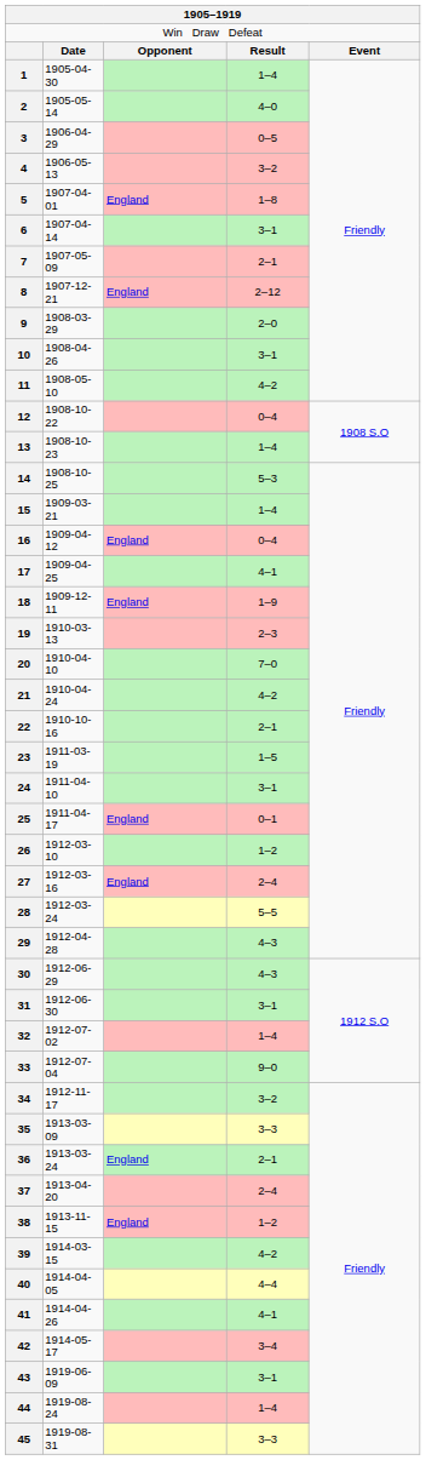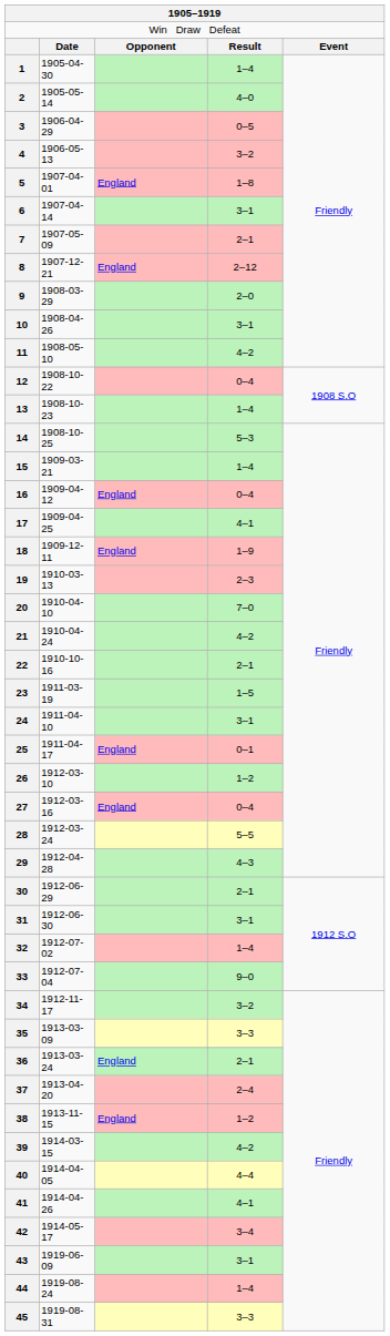 <table class="wikitable collapsible collapsed" style="font-size: 90%; min-width: 520px;">
 <tr>
 <th colspan="5" width="400">1905–1919</th>
 </tr>
 <tr>
 <td align="center" colspan="5"> Win   Draw   Defeat</td>
 </tr>
 <tr>
 <th></th>
 <th width=70>Date</th>
 <th>Opponent</th>
 <th>Result</th>
 <th>Event</th>
 </tr>
 <tr>
 <th>1</th>
 <td>1905-04-30</td>
 <td bgcolor="#bbf3bb"></td>
 <td bgcolor="#bbf3bb" align="center">1–4</td>
 <td rowspan="11" align="center"><a href='#'>Friendly</a></td>
 </tr>
 <tr>
 <th>2</th>
 <td>1905-05-14</td>
 <td bgcolor="#bbf3bb"></td>
 <td bgcolor="#bbf3bb" align="center">4–0</td>
 </tr>
 <tr>
 <th>3</th>
 <td>1906-04-29</td>
 <td bgcolor="#ffbbbb"></td>
 <td bgcolor="#ffbbbb" align="center">0–5</td>
 </tr>
 <tr>
 <th>4</th>
 <td>1906-05-13</td>
 <td bgcolor="#ffbbbb"></td>
 <td bgcolor="#ffbbbb" align="center">3–2</td>
 </tr>
 <tr>
 <th>5</th>
 <td>1907-04-01</td>
 <td bgcolor="#ffbbbb"> <a href='#'>England</a></td>
 <td bgcolor="#ffbbbb" align="center">1–8</td>
 </tr>
 <tr>
 <th>6</th>
 <td>1907-04-14</td>
 <td bgcolor="#bbf3bb"></td>
 <td bgcolor="#bbf3bb" align="center">3–1</td>
 </tr>
 <tr>
 <th>7</th>
 <td>1907-05-09</td>
 <td bgcolor="#ffbbbb"></td>
 <td bgcolor="#ffbbbb" align="center">2–1</td>
 </tr>
 <tr>
 <th>8</th>
 <td>1907-12-21</td>
 <td bgcolor="#ffbbbb"> <a href='#'>England</a></td>
 <td bgcolor="#ffbbbb" align="center">2–12</td>
 </tr>
 <tr>
 <th>9</th>
 <td>1908-03-29</td>
 <td bgcolor="#bbf3bb"></td>
 <td bgcolor="#bbf3bb" align="center">2–0</td>
 </tr>
 <tr>
 <th>10</th>
 <td>1908-04-26</td>
 <td bgcolor="#bbf3bb"></td>
 <td bgcolor="#bbf3bb" align="center">3–1</td>
 </tr>
 <tr>
 <th>11</th>
 <td>1908-05-10</td>
 <td bgcolor="#bbf3bb"></td>
 <td bgcolor="#bbf3bb" align="center">4–2</td>
 </tr>
 <tr>
 <th>12</th>
 <td>1908-10-22</td>
 <td bgcolor="#ffbbbb"></td>
 <td bgcolor="#ffbbbb" align="center">0–4</td>
 <td rowspan="2" align="center"> <a href='#'>1908 S.O</a></td>
 </tr>
 <tr>
 <th>13</th>
 <td>1908-10-23</td>
 <td bgcolor="#bbf3bb"></td>
 <td bgcolor="#bbf3bb" align="center">1–4</td>
 </tr>
 <tr>
 <th>14</th>
 <td>1908-10-25</td>
 <td bgcolor="#bbf3bb"></td>
 <td bgcolor="#bbf3bb" align="center">5–3</td>
 <td rowspan="16" align="center"><a href='#'>Friendly</a></td>
 </tr>
 <tr>
 <th>15</th>
 <td>1909-03-21</td>
 <td bgcolor="#bbf3bb"></td>
 <td bgcolor="#bbf3bb" align="center">1–4</td>
 </tr>
 <tr>
 <th>16</th>
 <td>1909-04-12</td>
 <td bgcolor="#ffbbbb"> <a href='#'>England</a></td>
 <td bgcolor="#ffbbbb" align="center">0–4</td>
 </tr>
 <tr>
 <th>17</th>
 <td>1909-04-25</td>
 <td bgcolor="#bbf3bb"></td>
 <td bgcolor="#bbf3bb" align="center">4–1</td>
 </tr>
 <tr>
 <th>18</th>
 <td>1909-12-11</td>
 <td bgcolor="#ffbbbb"> <a href='#'>England</a></td>
 <td bgcolor="#ffbbbb" align="center">1–9</td>
 </tr>
 <tr>
 <th>19</th>
 <td>1910-03-13</td>
 <td bgcolor="#ffbbbb"></td>
 <td bgcolor="#ffbbbb" align="center">2–3</td>
 </tr>
 <tr>
 <th>20</th>
 <td>1910-04-10</td>
 <td bgcolor="#bbf3bb"></td>
 <td bgcolor="#bbf3bb" align="center">7–0</td>
 </tr>
 <tr>
 <th>21</th>
 <td>1910-04-24</td>
 <td bgcolor="#bbf3bb"></td>
 <td bgcolor="#bbf3bb" align="center">4–2</td>
 </tr>
 <tr>
 <th>22</th>
 <td>1910-10-16</td>
 <td bgcolor="#bbf3bb"></td>
 <td bgcolor="#bbf3bb" align="center">2–1</td>
 </tr>
 <tr>
 <th>23</th>
 <td>1911-03-19</td>
 <td bgcolor="#bbf3bb"></td>
 <td bgcolor="#bbf3bb" align="center">1–5</td>
 </tr>
 <tr>
 <th>24</th>
 <td>1911-04-10</td>
 <td bgcolor="#bbf3bb"></td>
 <td bgcolor="#bbf3bb" align="center">3–1</td>
 </tr>
 <tr>
 <th>25</th>
 <td>1911-04-17</td>
 <td bgcolor="#ffbbbb"> <a href='#'>England</a></td>
 <td bgcolor="#ffbbbb" align="center">0–1</td>
 </tr>
 <tr>
 <th>26</th>
 <td>1912-03-10</td>
 <td bgcolor="#bbf3bb"></td>
 <td bgcolor="#bbf3bb" align="center">1–2</td>
 </tr>
 <tr>
 <th>27</th>
 <td>1912-03-16</td>
 <td bgcolor="#ffbbbb"> <a href='#'>England</a></td>
-<td bgcolor="#ffbbbb" align="center">2–4</td>
+<td bgcolor="#ffbbbb" align="center">0–4</td>
 </tr>
 <tr>
 <th>28</th>
 <td>1912-03-24</td>
 <td bgcolor="#ffffbb"></td>
 <td bgcolor="#ffffbb" align="center">5–5</td>
 </tr>
 <tr>
 <th>29</th>
 <td>1912-04-28</td>
 <td bgcolor="#bbf3bb"></td>
 <td bgcolor="#bbf3bb" align="center">4–3</td>
 </tr>
 <tr>
 <th>30</th>
 <td>1912-06-29</td>
 <td bgcolor="#bbf3bb"></td>
-<td bgcolor="#bbf3bb" align="center">4–3</td>
+<td bgcolor="#bbf3bb" align="center">2–1</td>
 <td rowspan="4" align="center"> <a href='#'>1912 S.O</a></td>
 </tr>
 <tr>
 <th>31</th>
 <td>1912-06-30</td>
 <td bgcolor="#bbf3bb"></td>
 <td bgcolor="#bbf3bb" align="center">3–1</td>
 </tr>
 <tr>
 <th>32</th>
 <td>1912-07-02</td>
 <td bgcolor="#ffbbbb"></td>
 <td bgcolor="#ffbbbb" align="center">1–4</td>
 </tr>
 <tr>
 <th>33</th>
 <td>1912-07-04</td>
 <td bgcolor="#bbf3bb"></td>
 <td bgcolor="#bbf3bb" align="center">9–0</td>
 </tr>
 <tr>
 <th>34</th>
 <td>1912-11-17</td>
 <td bgcolor="#bbf3bb"></td>
 <td bgcolor="#bbf3bb" align="center">3–2</td>
 <td rowspan="12" align="center"><a href='#'>Friendly</a></td>
 </tr>
 <tr>
 <th>35</th>
 <td>1913-03-09</td>
 <td bgcolor="#ffffbb"></td>
 <td bgcolor="#ffffbb" align="center">3–3</td>
 </tr>
 <tr>
 <th>36</th>
 <td>1913-03-24</td>
 <td bgcolor="#bbf3bb"> <a href='#'>England</a></td>
 <td bgcolor="#bbf3bb" align="center">2–1</td>
 </tr>
 <tr>
 <th>37</th>
 <td>1913-04-20</td>
 <td bgcolor="#ffbbbb"></td>
 <td bgcolor="#ffbbbb" align="center">2–4</td>
 </tr>
 <tr>
 <th>38</th>
 <td>1913-11-15</td>
 <td bgcolor="#ffbbbb"> <a href='#'>England</a></td>
 <td bgcolor="#ffbbbb" align="center">1–2</td>
 </tr>
 <tr>
 <th>39</th>
 <td>1914-03-15</td>
 <td bgcolor="#bbf3bb"></td>
 <td bgcolor="#bbf3bb" align="center">4–2</td>
 </tr>
 <tr>
 <th>40</th>
 <td>1914-04-05</td>
 <td bgcolor="#ffffbb"></td>
 <td bgcolor="#ffffbb" align="center">4–4</td>
 </tr>
 <tr>
 <th>41</th>
 <td>1914-04-26</td>
 <td bgcolor="#bbf3bb"></td>
 <td bgcolor="#bbf3bb" align="center">4–1</td>
 </tr>
 <tr>
 <th>42</th>
 <td>1914-05-17</td>
 <td bgcolor="#ffbbbb"></td>
 <td bgcolor="#ffbbbb" align="center">3–4</td>
 </tr>
 <tr>
 <th>43</th>
 <td>1919-06-09</td>
 <td bgcolor="#bbf3bb"></td>
 <td bgcolor="#bbf3bb" align="center">3–1</td>
 </tr>
 <tr>
 <th>44</th>
 <td>1919-08-24</td>
 <td bgcolor="#ffbbbb"></td>
 <td bgcolor="#ffbbbb" align="center">1–4</td>
 </tr>
 <tr>
 <th>45</th>
 <td>1919-08-31</td>
 <td bgcolor="#ffffbb"></td>
 <td bgcolor="#ffffbb" align="center">3–3</td>
 </tr>
 </table>
